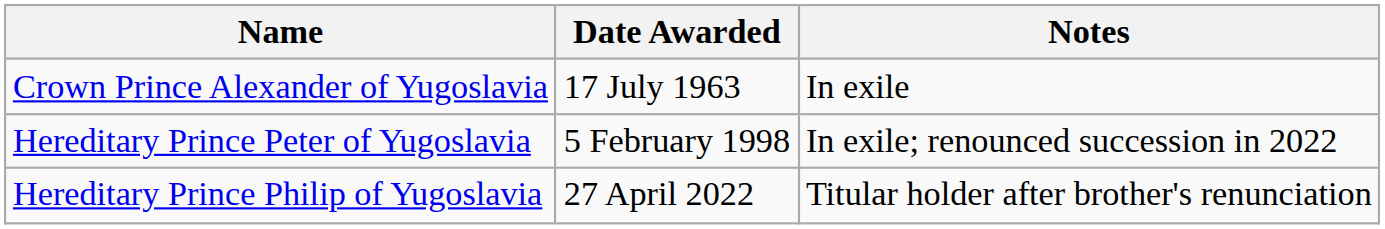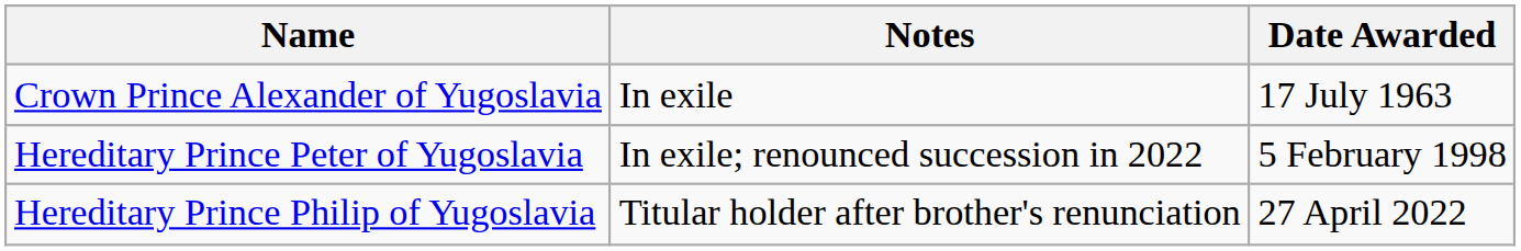 <table class="wikitable">
 <tr>
 <th>Name</th>
+<th>Notes</th>
 <th>Date Awarded</th>
-<th>Notes</th>
 </tr>
 <tr>
 <td><a href='#'>Crown Prince Alexander of Yugoslavia</a></td>
+<td>In exile</td>
 <td>17 July 1963</td>
-<td>In exile</td>
 </tr>
 <tr>
 <td><a href='#'>Hereditary Prince Peter of Yugoslavia</a></td>
+<td>In exile; renounced succession in 2022</td>
 <td>5 February 1998</td>
-<td>In exile; renounced succession in 2022</td>
 </tr>
 <tr>
 <td><a href='#'>Hereditary Prince Philip of Yugoslavia</a></td>
+<td>Titular holder after brother's renunciation</td>
 <td>27 April 2022</td>
-<td>Titular holder after brother's renunciation</td>
 </tr>
 </table>
